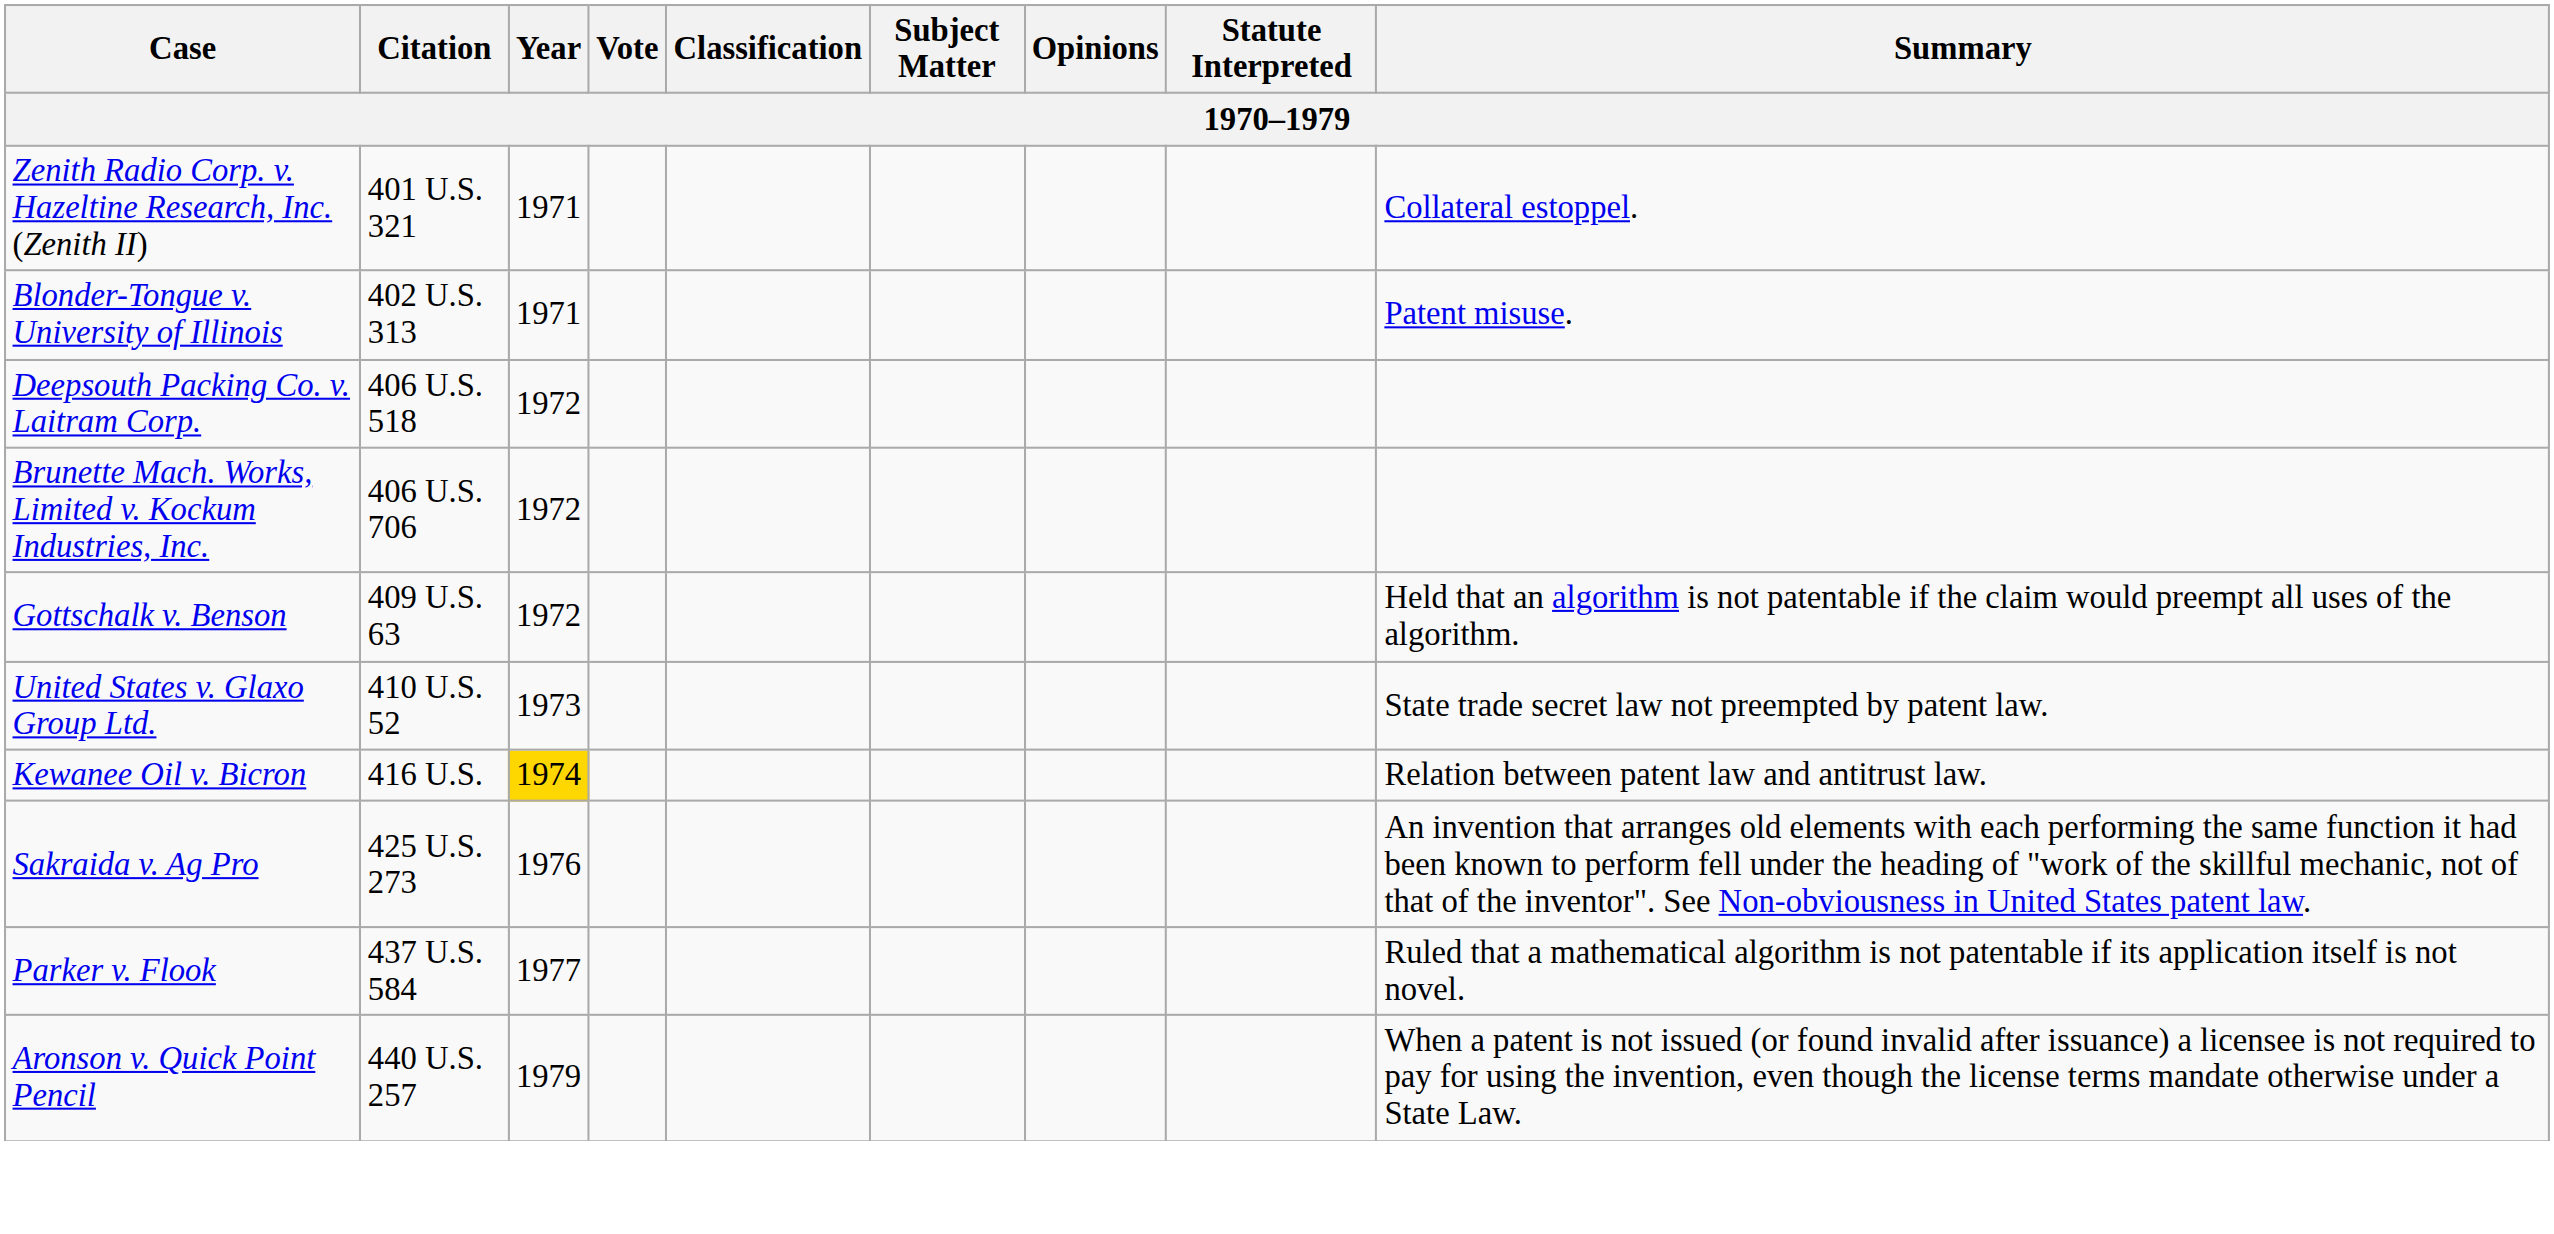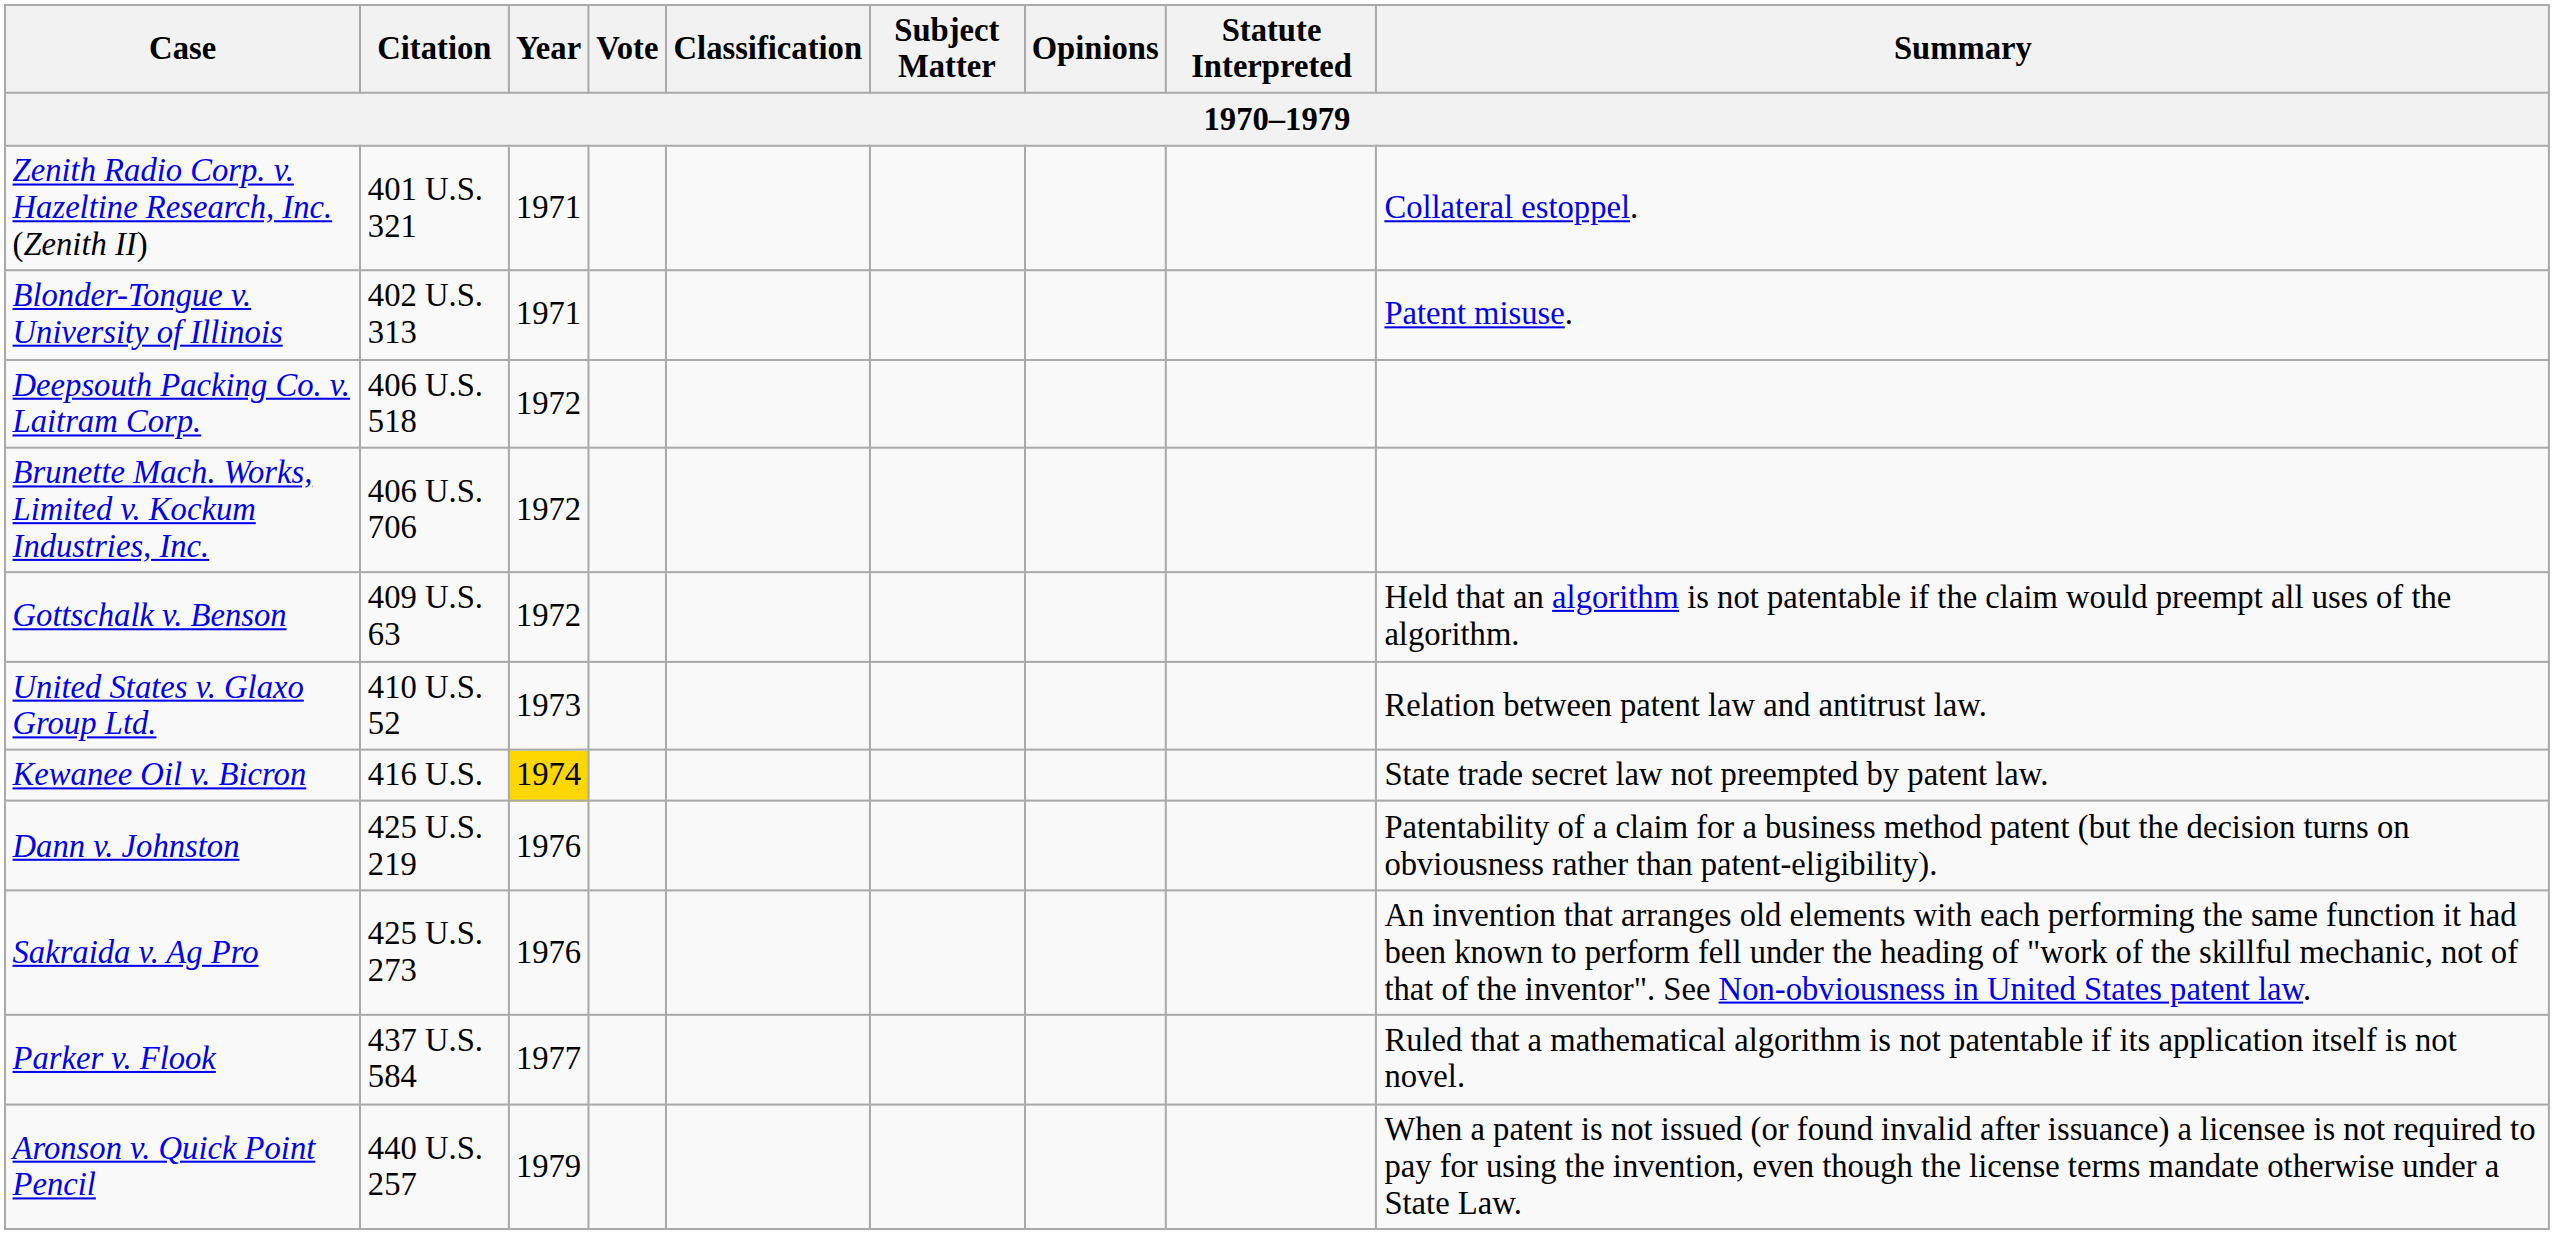 <table class="wikitable sortable">
 <tr>
 <th>Case</th>
 <th>Citation</th>
 <th>Year</th>
 <th>Vote</th>
 <th>Classification</th>
 <th>Subject Matter</th>
 <th>Opinions</th>
 <th>Statute Interpreted</th>
 <th>Summary</th>
 </tr>
 <tr>
 <th colspan="9"><strong>1970–1979</strong></th>
 </tr>
 <tr>
 <td><em><a href='#'>Zenith Radio Corp. v. Hazeltine Research, Inc.</a></em> (<em>Zenith II</em>)</td>
 <td>401 U.S. 321</td>
 <td>1971</td>
 <td></td>
 <td></td>
 <td></td>
 <td></td>
 <td></td>
 <td><a href='#'>Collateral estoppel</a>.</td>
 </tr>
 <tr>
 <td><em><a href='#'>Blonder-Tongue v. University of Illinois</a></em></td>
 <td>402 U.S. 313</td>
 <td>1971</td>
 <td></td>
 <td></td>
 <td></td>
 <td></td>
 <td></td>
 <td><a href='#'>Patent misuse</a>.</td>
 </tr>
 <tr>
 <td><em><a href='#'>Deepsouth Packing Co. v. Laitram Corp.</a></em></td>
 <td>406 U.S. 518</td>
 <td>1972</td>
 <td></td>
 <td></td>
 <td></td>
 <td></td>
 <td></td>
 <td></td>
 </tr>
 <tr>
 <td><em><a href='#'>Brunette Mach. Works, Limited v. Kockum Industries, Inc.</a></em></td>
 <td>406 U.S. 706</td>
 <td>1972</td>
 <td></td>
 <td></td>
 <td></td>
 <td></td>
 <td></td>
 <td></td>
 </tr>
 <tr>
 <td><em><a href='#'>Gottschalk v. Benson</a></em></td>
 <td>409 U.S. 63</td>
 <td>1972</td>
 <td></td>
 <td></td>
 <td></td>
 <td></td>
 <td></td>
 <td>Held that an <a href='#'>algorithm</a> is not patentable if the claim would preempt all uses of the algorithm.</td>
 </tr>
 <tr>
 <td><em><a href='#'>United States v. Glaxo Group Ltd.</a></em></td>
 <td>410 U.S. 52</td>
 <td>1973</td>
 <td></td>
 <td></td>
 <td></td>
 <td></td>
 <td></td>
-<td>State trade secret law not preempted by patent law.</td>
+<td>Relation between patent law and antitrust law.</td>
 </tr>
 <tr>
 <td><em><a href='#'>Kewanee Oil v. Bicron</a></em></td>
 <td>416 U.S. </td>
 <td style="background: gold;">1974</td>
 <td></td>
 <td></td>
 <td></td>
 <td></td>
 <td></td>
-<td>Relation between patent law and antitrust law.</td>
+<td>State trade secret law not preempted by patent law.</td>
+</tr>
+<tr>
+<td><em><a href='#'>Dann v. Johnston</a></em></td>
+<td>425 U.S. 219</td>
+<td>1976</td>
+<td></td>
+<td></td>
+<td></td>
+<td></td>
+<td></td>
+<td>Patentability of a claim for a business method patent (but the decision turns on obviousness rather than patent-eligibility).</td>
 </tr>
 <tr>
 <td><em><a href='#'>Sakraida v. Ag Pro</a></em></td>
 <td>425 U.S. 273</td>
 <td>1976</td>
 <td></td>
 <td></td>
 <td></td>
 <td></td>
 <td></td>
 <td>An invention that arranges old elements with each performing the same function it had been known to perform fell under the heading of "work of the skillful mechanic, not of that of the inventor".  See <a href='#'>Non-obviousness in United States patent law</a>.</td>
 </tr>
 <tr>
 <td><em><a href='#'>Parker v. Flook</a></em></td>
 <td>437 U.S. 584</td>
 <td>1977</td>
 <td></td>
 <td></td>
 <td></td>
 <td></td>
 <td></td>
 <td>Ruled that a mathematical algorithm is not patentable if its application itself is not novel.</td>
 </tr>
 <tr>
 <td><em><a href='#'>Aronson v. Quick Point Pencil</a></em></td>
 <td>440 U.S. 257</td>
 <td>1979</td>
 <td></td>
 <td></td>
 <td></td>
 <td></td>
 <td></td>
 <td>When a patent is not issued (or found invalid after issuance) a licensee is not required to pay for using the invention, even though the license terms mandate otherwise under a State Law.</td>
 </tr>
 </table>
